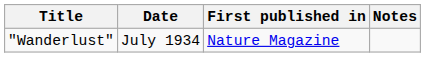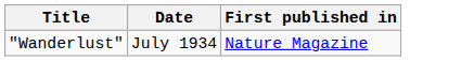 <table class="wikitable">
 <tr>
 <th>Title</th>
 <th>Date</th>
 <th>First published in</th>
-<th>Notes</th>
 </tr>
 <tr>
 <td>"Wanderlust"</td>
 <td>July 1934</td>
 <td><a href='#'>Nature Magazine</a></td>
-<td></td>
 </tr>
 </table>
